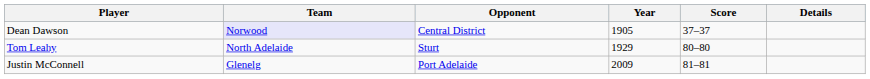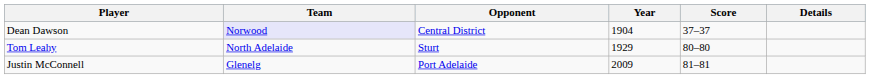 <table class="wikitable sortable" style="width:80%;">
 <tr style="background:#87cefa;">
 <th>Player</th>
 <th>Team</th>
 <th>Opponent</th>
 <th>Year</th>
 <th>Score</th>
 <th>Details</th>
 </tr>
 <tr>
 <td>Dean Dawson</td>
 <td style="background: lavender;"><a href='#'>Norwood</a></td>
 <td><a href='#'>Central District</a></td>
-<td>1905</td>
+<td>1904</td>
 <td>37–37</td>
 <td></td>
 </tr>
 <tr>
 <td><a href='#'>Tom Leahy</a></td>
 <td><a href='#'>North Adelaide</a></td>
 <td><a href='#'>Sturt</a></td>
 <td>1929</td>
 <td>80–80</td>
 <td></td>
 </tr>
 <tr>
 <td>Justin McConnell</td>
 <td><a href='#'>Glenelg</a></td>
 <td><a href='#'>Port Adelaide</a></td>
 <td>2009</td>
 <td>81–81</td>
 <td></td>
 </tr>
 </table>
